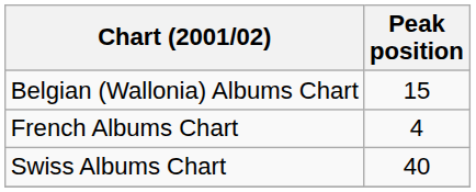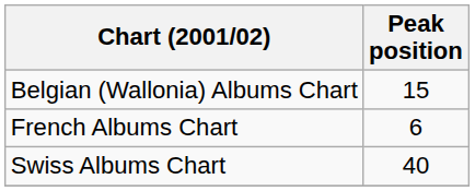 <table class="wikitable sortable">
 <tr>
 <th>Chart (2001/02)</th>
 <th>Peak<br>position</th>
 </tr>
 <tr>
 <td>Belgian (Wallonia) Albums Chart</td>
 <td align="center">15</td>
 </tr>
 <tr>
 <td>French Albums Chart</td>
-<td align="center">4</td>
+<td align="center">6</td>
 </tr>
 <tr>
 <td>Swiss Albums Chart</td>
 <td align="center">40</td>
 </tr>
 <tr>
 </tr>
 </table>
